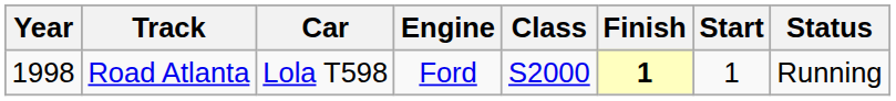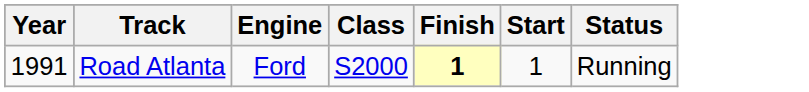 <table class="wikitable" style="text-align:center; font-size:90%">
 <tr>
 <th>Year</th>
 <th>Track</th>
-<th>Car</th>
 <th>Engine</th>
 <th>Class</th>
 <th>Finish</th>
 <th>Start</th>
 <th>Status</th>
 </tr>
 <tr>
-<td>1998</td>
+<td>1991</td>
 <td><a href='#'>Road Atlanta</a></td>
-<td><a href='#'>Lola</a> T598</td>
 <td><a href='#'>Ford</a></td>
 <td><a href='#'>S2000</a></td>
 <td style="background:#FFFFBF;"><strong>1</strong></td>
 <td>1</td>
 <td>Running</td>
 </tr>
 </table>
